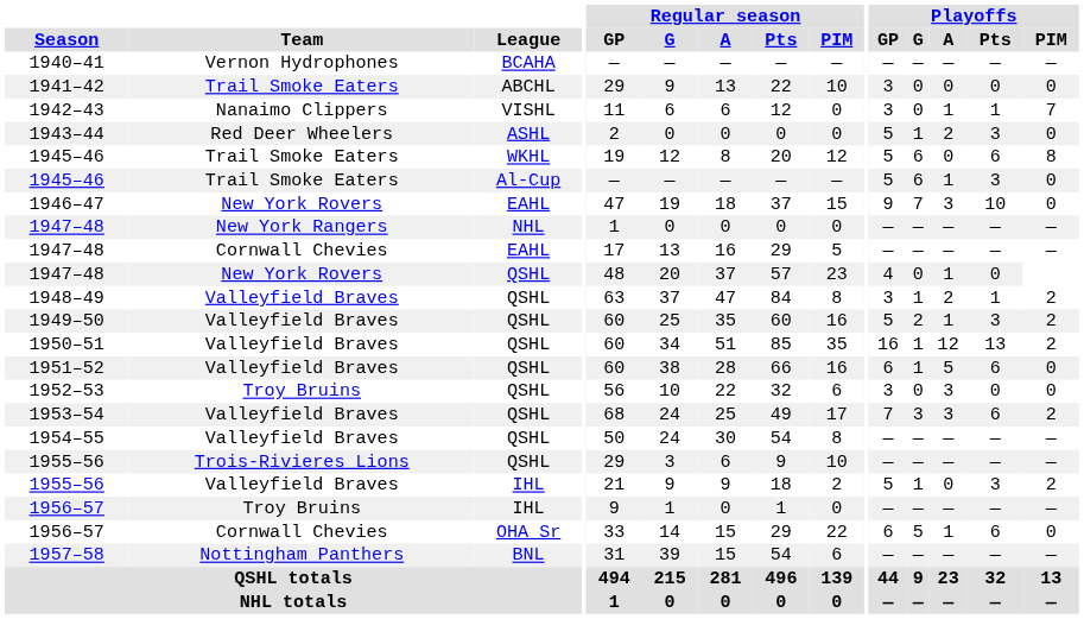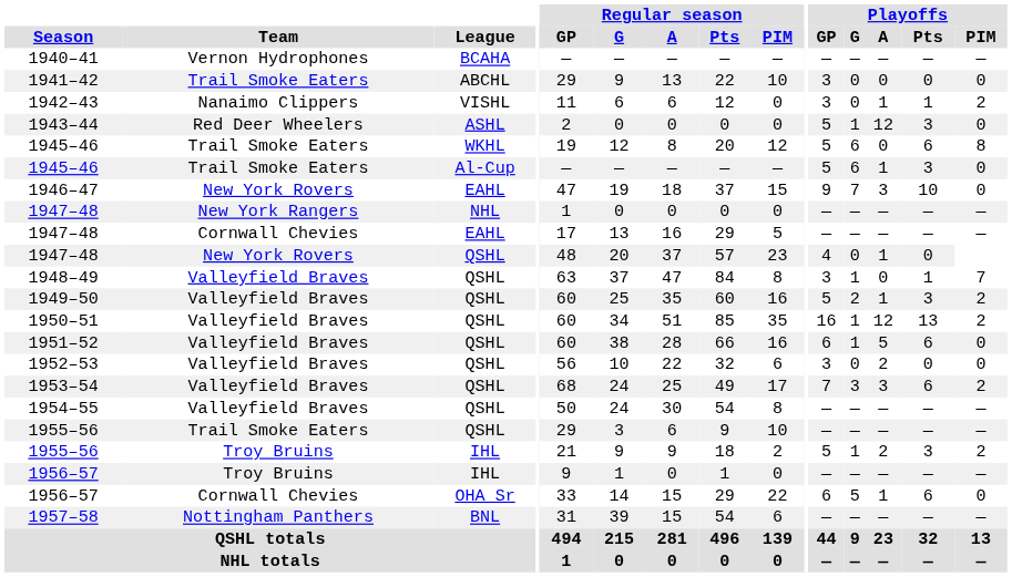 <table border="0" cellpadding="1" cellspacing="0" style="text-align:center; width:60em">
 <tr bgcolor="#e0e0e0">
 <th colspan="3" bgcolor="#ffffff"></th>
 <th rowspan="100" bgcolor="#ffffff"></th>
 <th colspan="5"><a href='#'>Regular season</a></th>
 <th rowspan="100" bgcolor="#ffffff"></th>
 <th colspan="5"><a href='#'>Playoffs</a></th>
 </tr>
 <tr bgcolor="#e0e0e0">
 <th><a href='#'>Season</a></th>
 <th>Team</th>
 <th>League</th>
 <th>GP</th>
 <th><a href='#'>G</a></th>
 <th><a href='#'>A</a></th>
 <th><a href='#'>Pts</a></th>
 <th><a href='#'>PIM</a></th>
 <th>GP</th>
 <th>G</th>
 <th>A</th>
 <th>Pts</th>
 <th>PIM</th>
 </tr>
 <tr>
 <td>1940–41</td>
 <td>Vernon Hydrophones</td>
 <td><a href='#'>BCAHA</a></td>
 <td>—</td>
 <td>—</td>
 <td>—</td>
 <td>—</td>
 <td>—</td>
 <td>—</td>
 <td>—</td>
 <td>—</td>
 <td>—</td>
 <td>—</td>
 </tr>
 <tr bgcolor="#f0f0f0">
 <td>1941–42</td>
 <td><a href='#'>Trail Smoke Eaters</a></td>
 <td>ABCHL</td>
 <td>29</td>
 <td>9</td>
 <td>13</td>
 <td>22</td>
 <td>10</td>
 <td>3</td>
 <td>0</td>
 <td>0</td>
 <td>0</td>
 <td>0</td>
 </tr>
 <tr>
 <td>1942–43</td>
 <td>Nanaimo Clippers</td>
 <td>VISHL</td>
 <td>11</td>
 <td>6</td>
 <td>6</td>
 <td>12</td>
 <td>0</td>
 <td>3</td>
 <td>0</td>
 <td>1</td>
 <td>1</td>
-<td>7</td>
+<td>2</td>
 </tr>
 <tr bgcolor="#f0f0f0">
 <td>1943–44</td>
 <td>Red Deer Wheelers</td>
 <td><a href='#'>ASHL</a></td>
 <td>2</td>
 <td>0</td>
 <td>0</td>
 <td>0</td>
 <td>0</td>
 <td>5</td>
 <td>1</td>
-<td>2</td>
+<td>12</td>
 <td>3</td>
 <td>0</td>
 </tr>
 <tr>
 <td>1945–46</td>
 <td>Trail Smoke Eaters</td>
 <td><a href='#'>WKHL</a></td>
 <td>19</td>
 <td>12</td>
 <td>8</td>
 <td>20</td>
 <td>12</td>
 <td>5</td>
 <td>6</td>
 <td>0</td>
 <td>6</td>
 <td>8</td>
 </tr>
 <tr bgcolor="#f0f0f0">
 <td><a href='#'>1945–46</a></td>
 <td>Trail Smoke Eaters</td>
 <td><a href='#'>Al-Cup</a></td>
 <td>—</td>
 <td>—</td>
 <td>—</td>
 <td>—</td>
 <td>—</td>
 <td>5</td>
 <td>6</td>
 <td>1</td>
 <td>3</td>
 <td>0</td>
 </tr>
 <tr>
 <td>1946–47</td>
 <td><a href='#'>New York Rovers</a></td>
 <td><a href='#'>EAHL</a></td>
 <td>47</td>
 <td>19</td>
 <td>18</td>
 <td>37</td>
 <td>15</td>
 <td>9</td>
 <td>7</td>
 <td>3</td>
 <td>10</td>
 <td>0</td>
 </tr>
 <tr bgcolor="#f0f0f0">
 <td><a href='#'>1947–48</a></td>
 <td><a href='#'>New York Rangers</a></td>
 <td><a href='#'>NHL</a></td>
 <td>1</td>
 <td>0</td>
 <td>0</td>
 <td>0</td>
 <td>0</td>
 <td>—</td>
 <td>—</td>
 <td>—</td>
 <td>—</td>
 <td>—</td>
 </tr>
 <tr>
 <td>1947–48</td>
 <td>Cornwall Chevies</td>
 <td><a href='#'>EAHL</a></td>
 <td>17</td>
 <td>13</td>
 <td>16</td>
 <td>29</td>
 <td>5</td>
 <td>—</td>
 <td>—</td>
 <td>—</td>
 <td>—</td>
 <td>—</td>
 </tr>
 <tr bgcolor="#f0f0f0">
 <td>1947–48</td>
 <td><a href='#'>New York Rovers</a></td>
 <td><a href='#'>QSHL</a></td>
 <td>48</td>
 <td>20</td>
 <td>37</td>
 <td>57</td>
 <td>23</td>
 <td>4</td>
 <td 1>0</td>
 <td>1</td>
 <td>0</td>
 </tr>
 <tr>
 <td>1948–49</td>
 <td><a href='#'>Valleyfield Braves</a></td>
 <td>QSHL</td>
 <td>63</td>
 <td>37</td>
 <td>47</td>
 <td>84</td>
 <td>8</td>
 <td>3</td>
 <td>1</td>
-<td>2</td>
+<td>0</td>
 <td>1</td>
-<td>2</td>
+<td>7</td>
 </tr>
 <tr bgcolor="#f0f0f0">
 <td>1949–50</td>
 <td>Valleyfield Braves</td>
 <td>QSHL</td>
 <td>60</td>
 <td>25</td>
 <td>35</td>
 <td>60</td>
 <td>16</td>
 <td>5</td>
 <td>2</td>
 <td>1</td>
 <td>3</td>
 <td>2</td>
 </tr>
 <tr>
 <td>1950–51</td>
 <td>Valleyfield Braves</td>
 <td>QSHL</td>
 <td>60</td>
 <td>34</td>
 <td>51</td>
 <td>85</td>
 <td>35</td>
 <td>16</td>
 <td>1</td>
 <td>12</td>
 <td>13</td>
 <td>2</td>
 </tr>
 <tr bgcolor="#f0f0f0">
 <td>1951–52</td>
 <td>Valleyfield Braves</td>
 <td>QSHL</td>
 <td>60</td>
 <td>38</td>
 <td>28</td>
 <td>66</td>
 <td>16</td>
 <td>6</td>
 <td>1</td>
 <td>5</td>
 <td>6</td>
 <td>0</td>
 </tr>
 <tr>
 <td>1952–53</td>
-<td><a href='#'>Troy Bruins</a></td>
+<td>Valleyfield Braves</td>
 <td>QSHL</td>
 <td>56</td>
 <td>10</td>
 <td>22</td>
 <td>32</td>
 <td>6</td>
 <td>3</td>
 <td>0</td>
-<td>3</td>
+<td>2</td>
 <td>0</td>
 <td>0</td>
 </tr>
 <tr bgcolor="#f0f0f0">
 <td>1953–54</td>
 <td>Valleyfield Braves</td>
 <td>QSHL</td>
 <td>68</td>
 <td>24</td>
 <td>25</td>
 <td>49</td>
 <td>17</td>
 <td>7</td>
 <td>3</td>
 <td>3</td>
 <td>6</td>
 <td>2</td>
 </tr>
 <tr>
 <td>1954–55</td>
 <td>Valleyfield Braves</td>
 <td>QSHL</td>
 <td>50</td>
 <td>24</td>
 <td>30</td>
 <td>54</td>
 <td>8</td>
 <td>—</td>
 <td>—</td>
 <td>—</td>
 <td>—</td>
 <td>—</td>
 </tr>
 <tr bgcolor="#f0f0f0">
 <td>1955–56</td>
-<td><a href='#'>Trois-Rivieres Lions</a></td>
+<td>Trail Smoke Eaters</td>
 <td>QSHL</td>
 <td>29</td>
 <td>3</td>
 <td>6</td>
 <td>9</td>
 <td>10</td>
 <td>—</td>
 <td>—</td>
 <td>—</td>
 <td>—</td>
 <td>—</td>
 </tr>
 <tr>
 <td><a href='#'>1955–56</a></td>
-<td>Valleyfield Braves</td>
+<td><a href='#'>Troy Bruins</a></td>
 <td><a href='#'>IHL</a></td>
 <td>21</td>
 <td>9</td>
 <td>9</td>
 <td>18</td>
 <td>2</td>
 <td>5</td>
 <td>1</td>
-<td>0</td>
+<td>2</td>
 <td>3</td>
 <td>2</td>
 </tr>
 <tr bgcolor="#f0f0f0">
 <td><a href='#'>1956–57</a></td>
 <td>Troy Bruins</td>
 <td>IHL</td>
 <td>9</td>
 <td>1</td>
 <td>0</td>
 <td>1</td>
 <td>0</td>
 <td>—</td>
 <td>—</td>
 <td>—</td>
 <td>—</td>
 <td>—</td>
 </tr>
 <tr>
 <td>1956–57</td>
 <td>Cornwall Chevies</td>
 <td><a href='#'>OHA Sr</a></td>
 <td>33</td>
 <td>14</td>
 <td>15</td>
 <td>29</td>
 <td>22</td>
 <td>6</td>
 <td>5</td>
 <td>1</td>
 <td>6</td>
 <td>0</td>
 </tr>
 <tr bgcolor="#f0f0f0">
 <td><a href='#'>1957–58</a></td>
 <td><a href='#'>Nottingham Panthers</a></td>
 <td><a href='#'>BNL</a></td>
 <td>31</td>
 <td>39</td>
 <td>15</td>
 <td>54</td>
 <td>6</td>
 <td>—</td>
 <td>—</td>
 <td>—</td>
 <td>—</td>
 <td>—</td>
 </tr>
 <tr bgcolor="#e0e0e0">
 <th colspan="3">QSHL totals</th>
 <th>494</th>
 <th>215</th>
 <th>281</th>
 <th>496</th>
 <th>139</th>
 <th>44</th>
 <th>9</th>
 <th>23</th>
 <th>32</th>
 <th>13</th>
 </tr>
 <tr bgcolor="#e0e0e0">
 <th colspan="3">NHL totals</th>
 <th>1</th>
 <th>0</th>
 <th>0</th>
 <th>0</th>
 <th>0</th>
 <th>—</th>
 <th>—</th>
 <th>—</th>
 <th>—</th>
 <th>—</th>
 </tr>
 </table>
